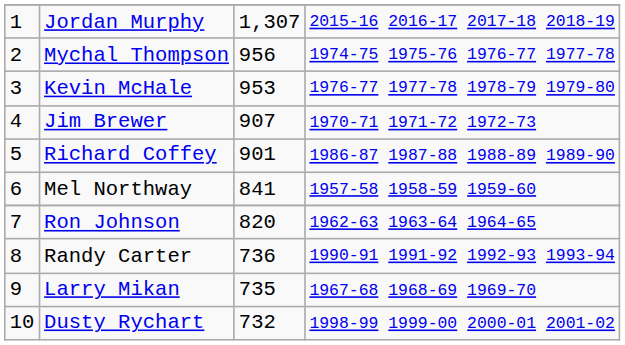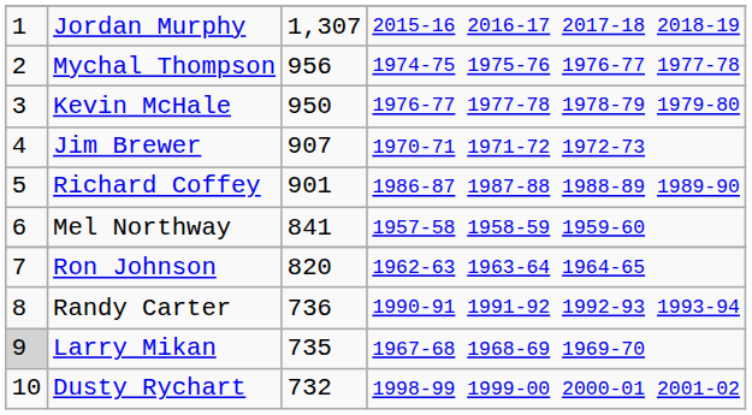 <table class="wikitable">
 <tr>
 </tr>
 <tr>
 <td>1</td>
 <td><a href='#'>Jordan Murphy</a></td>
 <td>1,307</td>
 <td style="font-size:80%;"><a href='#'>2015-16</a> <a href='#'>2016-17</a> <a href='#'>2017-18</a> <a href='#'>2018-19</a></td>
 </tr>
 <tr>
 <td>2</td>
 <td><a href='#'>Mychal Thompson</a></td>
 <td>956</td>
 <td style="font-size:80%;"><a href='#'>1974-75</a> <a href='#'>1975-76</a> <a href='#'>1976-77</a> <a href='#'>1977-78</a></td>
 </tr>
 <tr>
 <td>3</td>
 <td><a href='#'>Kevin McHale</a></td>
-<td>953</td>
+<td>950</td>
 <td style="font-size:80%;"><a href='#'>1976-77</a> <a href='#'>1977-78</a> <a href='#'>1978-79</a> <a href='#'>1979-80</a></td>
 </tr>
 <tr>
 <td>4</td>
 <td><a href='#'>Jim Brewer</a></td>
 <td>907</td>
 <td style="font-size:80%;"><a href='#'>1970-71</a> <a href='#'>1971-72</a> <a href='#'>1972-73</a></td>
 </tr>
 <tr>
 <td>5</td>
 <td><a href='#'>Richard Coffey</a></td>
 <td>901</td>
 <td style="font-size:80%;"><a href='#'>1986-87</a> <a href='#'>1987-88</a> <a href='#'>1988-89</a> <a href='#'>1989-90</a></td>
 </tr>
 <tr>
 <td>6</td>
 <td>Mel Northway</td>
 <td>841</td>
 <td style="font-size:80%;"><a href='#'>1957-58</a> <a href='#'>1958-59</a> <a href='#'>1959-60</a></td>
 </tr>
 <tr>
 </tr>
 <tr>
 <td>7</td>
 <td><a href='#'>Ron Johnson</a></td>
 <td>820</td>
 <td style="font-size:80%;"><a href='#'>1962-63</a> <a href='#'>1963-64</a> <a href='#'>1964-65</a></td>
 </tr>
 <tr>
 <td>8</td>
 <td>Randy Carter</td>
 <td>736</td>
 <td style="font-size:80%;"><a href='#'>1990-91</a> <a href='#'>1991-92</a> <a href='#'>1992-93</a> <a href='#'>1993-94</a></td>
 </tr>
 <tr>
-<td>9</td>
+<td style="background: lightgrey;">9</td>
 <td><a href='#'>Larry Mikan</a></td>
 <td>735</td>
 <td style="font-size:80%;"><a href='#'>1967-68</a> <a href='#'>1968-69</a> <a href='#'>1969-70</a></td>
 </tr>
 <tr>
 <td>10</td>
 <td><a href='#'>Dusty Rychart</a></td>
 <td>732</td>
 <td style="font-size:80%;"><a href='#'>1998-99</a> <a href='#'>1999-00</a> <a href='#'>2000-01</a> <a href='#'>2001-02</a></td>
 </tr>
 </table>
